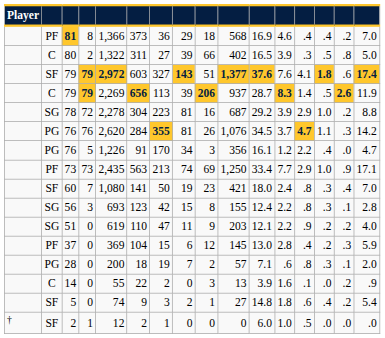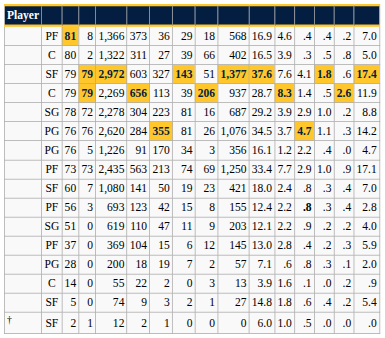 <table class="wikitable sortable" style="font-size: 95%; text-align:right;">
 <tr>
 <th style="background:#041E42; color:#FFFFFF; border-top:#FFC72C 3px solid; border-bottom:#FFC72C 3px solid;">Player</th>
 <th style="background:#041E42; color:#FFFFFF; border-top:#FFC72C 3px solid; border-bottom:#FFC72C 3px solid;"></th>
 <th style="background:#041E42; color:#FFFFFF; border-top:#FFC72C 3px solid; border-bottom:#FFC72C 3px solid;"></th>
 <th style="background:#041E42; color:#FFFFFF; border-top:#FFC72C 3px solid; border-bottom:#FFC72C 3px solid;"></th>
 <th style="background:#041E42; color:#FFFFFF; border-top:#FFC72C 3px solid; border-bottom:#FFC72C 3px solid;"></th>
 <th style="background:#041E42; color:#FFFFFF; border-top:#FFC72C 3px solid; border-bottom:#FFC72C 3px solid;"></th>
 <th style="background:#041E42; color:#FFFFFF; border-top:#FFC72C 3px solid; border-bottom:#FFC72C 3px solid;"></th>
 <th style="background:#041E42; color:#FFFFFF; border-top:#FFC72C 3px solid; border-bottom:#FFC72C 3px solid;"></th>
 <th style="background:#041E42; color:#FFFFFF; border-top:#FFC72C 3px solid; border-bottom:#FFC72C 3px solid;"></th>
 <th style="background:#041E42; color:#FFFFFF; border-top:#FFC72C 3px solid; border-bottom:#FFC72C 3px solid;"></th>
 <th style="background:#041E42; color:#FFFFFF; border-top:#FFC72C 3px solid; border-bottom:#FFC72C 3px solid;"></th>
 <th style="background:#041E42; color:#FFFFFF; border-top:#FFC72C 3px solid; border-bottom:#FFC72C 3px solid;"></th>
 <th style="background:#041E42; color:#FFFFFF; border-top:#FFC72C 3px solid; border-bottom:#FFC72C 3px solid;"></th>
 <th style="background:#041E42; color:#FFFFFF; border-top:#FFC72C 3px solid; border-bottom:#FFC72C 3px solid;"></th>
 <th style="background:#041E42; color:#FFFFFF; border-top:#FFC72C 3px solid; border-bottom:#FFC72C 3px solid;"></th>
 <th style="background:#041E42; color:#FFFFFF; border-top:#FFC72C 3px solid; border-bottom:#FFC72C 3px solid;"></th>
 </tr>
 <tr>
 <td style="text-align:left;"></td>
 <td style="text-align:center;">PF</td>
 <td style="background:#FFC72C; color:#041E42;"><strong>81</strong></td>
 <td>8</td>
 <td>1,366</td>
 <td>373</td>
 <td>36</td>
 <td>29</td>
 <td>18</td>
 <td>568</td>
 <td>16.9</td>
 <td>4.6</td>
 <td>.4</td>
 <td>.4</td>
 <td>.2</td>
 <td>7.0</td>
 </tr>
 <tr>
 <td style="text-align:left;"></td>
 <td style="text-align:center;">C</td>
 <td>80</td>
 <td>2</td>
 <td>1,322</td>
 <td>311</td>
 <td>27</td>
 <td>39</td>
 <td>66</td>
 <td>402</td>
 <td>16.5</td>
 <td>3.9</td>
 <td>.3</td>
 <td>.5</td>
 <td>.8</td>
 <td>5.0</td>
 </tr>
 <tr>
 <td style="text-align:left;"></td>
 <td style="text-align:center;">SF</td>
 <td>79</td>
 <td style="background:#FFC72C; color:#041E42;"><strong>79</strong></td>
 <td style="background:#FFC72C; color:#041E42;"><strong>2,972</strong></td>
 <td>603</td>
 <td>327</td>
 <td style="background:#FFC72C; color:#041E42;"><strong>143</strong></td>
 <td>51</td>
 <td style="background:#FFC72C; color:#041E42;"><strong>1,377</strong></td>
 <td style="background:#FFC72C; color:#041E42;"><strong>37.6</strong></td>
 <td>7.6</td>
 <td>4.1</td>
 <td style="background:#FFC72C; color:#041E42;"><strong>1.8</strong></td>
 <td>.6</td>
 <td style="background:#FFC72C; color:#041E42;"><strong>17.4</strong></td>
 </tr>
 <tr>
 <td style="text-align:left;"></td>
 <td style="text-align:center;">C</td>
 <td>79</td>
 <td style="background:#FFC72C; color:#041E42;"><strong>79</strong></td>
 <td>2,269</td>
 <td style="background:#FFC72C; color:#041E42;"><strong>656</strong></td>
 <td>113</td>
 <td>39</td>
 <td style="background:#FFC72C; color:#041E42;"><strong>206</strong></td>
 <td>937</td>
 <td>28.7</td>
 <td style="background:#FFC72C; color:#041E42;"><strong>8.3</strong></td>
 <td>1.4</td>
 <td>.5</td>
 <td style="background:#FFC72C; color:#041E42;"><strong>2.6</strong></td>
 <td>11.9</td>
 </tr>
 <tr>
 <td style="text-align:left;"></td>
 <td style="text-align:center;">SG</td>
 <td>78</td>
 <td>72</td>
 <td>2,278</td>
 <td>304</td>
 <td>223</td>
 <td>81</td>
 <td>16</td>
 <td>687</td>
 <td>29.2</td>
 <td>3.9</td>
 <td>2.9</td>
 <td>1.0</td>
 <td>.2</td>
 <td>8.8</td>
 </tr>
 <tr>
 <td style="text-align:left;"></td>
 <td style="text-align:center;">PG</td>
 <td>76</td>
 <td>76</td>
 <td>2,620</td>
 <td>284</td>
 <td style="background:#FFC72C; color:#041E42;"><strong>355</strong></td>
 <td>81</td>
 <td>26</td>
 <td>1,076</td>
 <td>34.5</td>
 <td>3.7</td>
 <td style="background:#FFC72C; color:#041E42;"><strong>4.7</strong></td>
 <td>1.1</td>
 <td>.3</td>
 <td>14.2</td>
 </tr>
 <tr>
 <td style="text-align:left;"></td>
 <td style="text-align:center;">PG</td>
 <td>76</td>
 <td>5</td>
 <td>1,226</td>
 <td>91</td>
 <td>170</td>
 <td>34</td>
 <td>3</td>
 <td>356</td>
 <td>16.1</td>
 <td>1.2</td>
 <td>2.2</td>
 <td>.4</td>
 <td>.0</td>
 <td>4.7</td>
 </tr>
 <tr>
 <td style="text-align:left;"></td>
 <td style="text-align:center;">PF</td>
 <td>73</td>
 <td>73</td>
 <td>2,435</td>
 <td>563</td>
 <td>213</td>
 <td>74</td>
 <td>69</td>
 <td>1,250</td>
 <td>33.4</td>
 <td>7.7</td>
 <td>2.9</td>
 <td>1.0</td>
 <td>.9</td>
 <td>17.1</td>
 </tr>
 <tr>
 <td style="text-align:left;"></td>
 <td style="text-align:center;">SF</td>
 <td>60</td>
 <td>7</td>
 <td>1,080</td>
 <td>141</td>
 <td>50</td>
 <td>19</td>
 <td>23</td>
 <td>421</td>
 <td>18.0</td>
 <td>2.4</td>
 <td>.8</td>
 <td>.3</td>
 <td>.4</td>
 <td>7.0</td>
 </tr>
 <tr>
 <td style="text-align:left;"></td>
-<td style="text-align:center;">SG</td>
+<td style="text-align:center;">PF</td>
 <td>56</td>
 <td>3</td>
 <td>693</td>
 <td>123</td>
 <td>42</td>
 <td>15</td>
 <td>8</td>
 <td>155</td>
 <td>12.4</td>
 <td>2.2</td>
-<td>.8</td>
+<td><strong>.8</strong></td>
 <td>.3</td>
-<td>.1</td>
+<td>.4</td>
 <td>2.8</td>
 </tr>
 <tr>
 <td style="text-align:left;"></td>
 <td style="text-align:center;">SG</td>
 <td>51</td>
 <td>0</td>
 <td>619</td>
 <td>110</td>
 <td>47</td>
 <td>11</td>
 <td>9</td>
 <td>203</td>
 <td>12.1</td>
 <td>2.2</td>
 <td>.9</td>
 <td>.2</td>
 <td>.2</td>
 <td>4.0</td>
 </tr>
 <tr>
 <td style="text-align:left;"></td>
 <td style="text-align:center;">PF</td>
 <td>37</td>
 <td>0</td>
 <td>369</td>
 <td>104</td>
 <td>15</td>
 <td>6</td>
 <td>12</td>
 <td>145</td>
 <td>13.0</td>
 <td>2.8</td>
 <td>.4</td>
 <td>.2</td>
 <td>.3</td>
 <td>5.9</td>
 </tr>
 <tr>
 <td style="text-align:left;"></td>
 <td style="text-align:center;">PG</td>
 <td>28</td>
 <td>0</td>
 <td>200</td>
 <td>18</td>
 <td>19</td>
 <td>7</td>
 <td>2</td>
 <td>57</td>
 <td>7.1</td>
 <td>.6</td>
 <td>.8</td>
 <td>.3</td>
 <td>.1</td>
 <td>2.0</td>
 </tr>
 <tr>
 <td style="text-align:left;"></td>
 <td style="text-align:center;">C</td>
 <td>14</td>
 <td>0</td>
 <td>55</td>
 <td>22</td>
 <td>2</td>
 <td>0</td>
 <td>3</td>
 <td>13</td>
 <td>3.9</td>
 <td>1.6</td>
 <td>.1</td>
 <td>.0</td>
 <td>.2</td>
 <td>.9</td>
 </tr>
 <tr>
 <td style="text-align:left;"></td>
 <td style="text-align:center;">SF</td>
 <td>5</td>
 <td>0</td>
 <td>74</td>
 <td>9</td>
 <td>3</td>
 <td>2</td>
 <td>1</td>
 <td>27</td>
 <td>14.8</td>
 <td>1.8</td>
 <td>.6</td>
 <td>.4</td>
 <td>.2</td>
 <td>5.4</td>
 </tr>
 <tr>
 <td style="text-align:left;"><sup>†</sup></td>
 <td style="text-align:center;">SF</td>
 <td>2</td>
 <td>1</td>
 <td>12</td>
 <td>2</td>
 <td>1</td>
 <td>0</td>
 <td>0</td>
 <td>0</td>
 <td>6.0</td>
 <td>1.0</td>
 <td>.5</td>
 <td>.0</td>
 <td>.0</td>
 <td>.0</td>
 </tr>
 </table>
